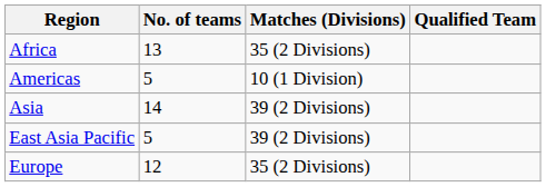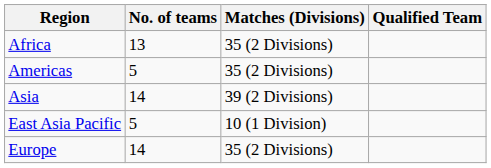 <table class="wikitable">
 <tr>
 <th>Region</th>
 <th>No. of teams</th>
 <th>Matches (Divisions)</th>
 <th>Qualified Team</th>
 </tr>
 <tr>
 <td><a href='#'>Africa</a></td>
 <td>13</td>
 <td>35 (2 Divisions)</td>
 <td></td>
 </tr>
 <tr>
 <td><a href='#'>Americas</a></td>
 <td>5</td>
-<td>10 (1 Division)</td>
+<td>35 (2 Divisions)</td>
 <td></td>
 </tr>
 <tr>
 <td><a href='#'>Asia</a></td>
 <td>14</td>
 <td>39 (2 Divisions)</td>
 <td></td>
 </tr>
 <tr>
 <td><a href='#'>East Asia Pacific</a></td>
 <td>5</td>
-<td>39 (2 Divisions)</td>
+<td>10 (1 Division)</td>
 <td></td>
 </tr>
 <tr>
 <td><a href='#'>Europe</a></td>
-<td>12</td>
+<td>14</td>
 <td>35 (2 Divisions)</td>
 <td></td>
 </tr>
 </table>
